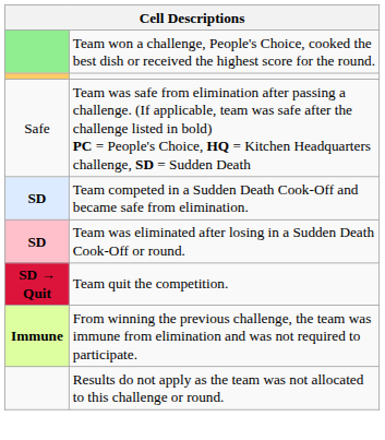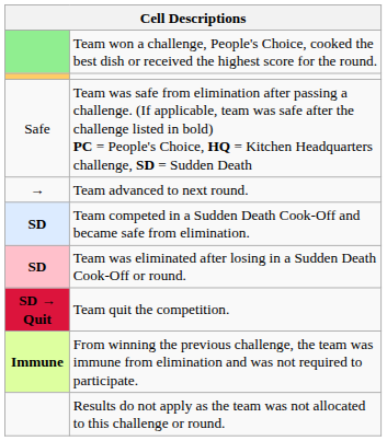 <table class="wikitable" style="margin: auto; text-align: left; font-size: 90%; line-height:18px; width:60%">
 <tr>
 <th colspan="2">Cell Descriptions</th>
 </tr>
 <tr>
 <td style="background:lightgreen; text-align:center"></td>
 <td>Team won a challenge, People's Choice, cooked the best dish or received the highest score for the round.</td>
 </tr>
 <tr>
 <td style="text-align:center; background:#FFCC66"></td>
 <td></td>
 </tr>
 <tr>
 <td style="text-align:center">Safe</td>
 <td>Team was safe from elimination after passing a challenge. (If applicable, team was safe after the challenge listed in bold)<br><strong>PC</strong> = People's Choice, <strong>HQ</strong> = Kitchen Headquarters challenge, <strong>SD</strong> = Sudden Death</td>
+</tr>
+<tr>
+<td style="text-align:center">→</td>
+<td>Team advanced to next round.</td>
 </tr>
 <tr>
 <td style="text-align:center; background:#DCEBFF;"><strong>SD</strong></td>
 <td>Team competed in a Sudden Death Cook-Off and became safe from elimination.</td>
 </tr>
 <tr>
 <td style="text-align:center; background:pink;"><strong>SD</strong></td>
 <td>Team was eliminated after losing in a Sudden Death Cook-Off or round.</td>
 </tr>
 <tr>
 <td style="text-align:center; background:crimson;"><strong>SD → Quit</strong></td>
 <td>Team quit the competition.</td>
 </tr>
 <tr>
 <td style="text-align:center" bgcolor="DDFF9F"><strong>Immune</strong></td>
 <td>From winning the previous challenge, the team was immune from elimination and was not required to participate.</td>
 </tr>
 <tr>
 <td></td>
 <td>Results do not apply as the team was not allocated to this challenge or round.</td>
 </tr>
 </table>
